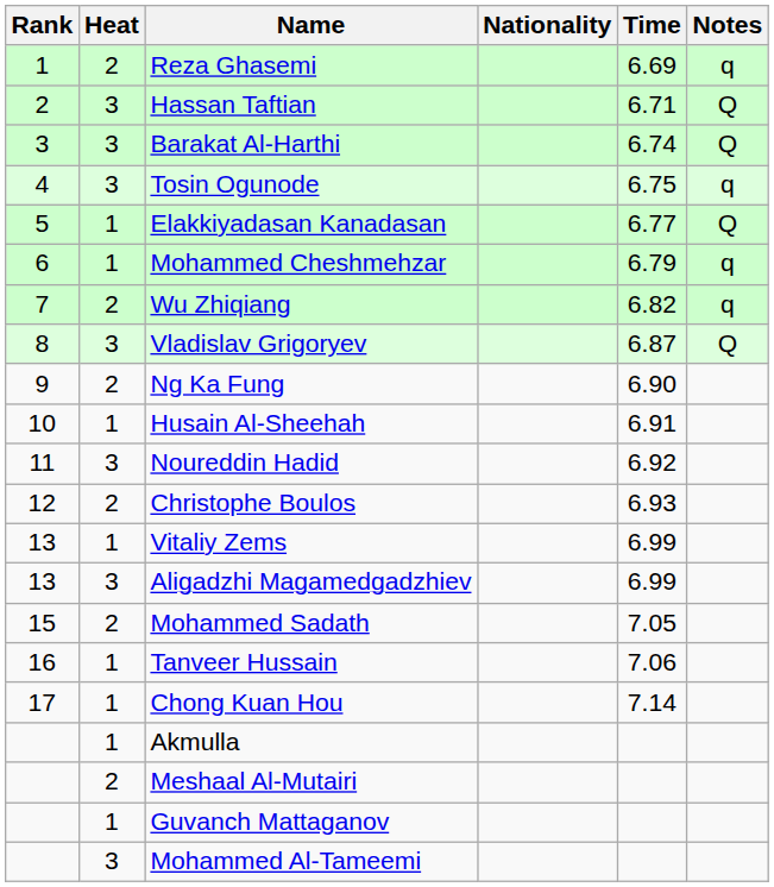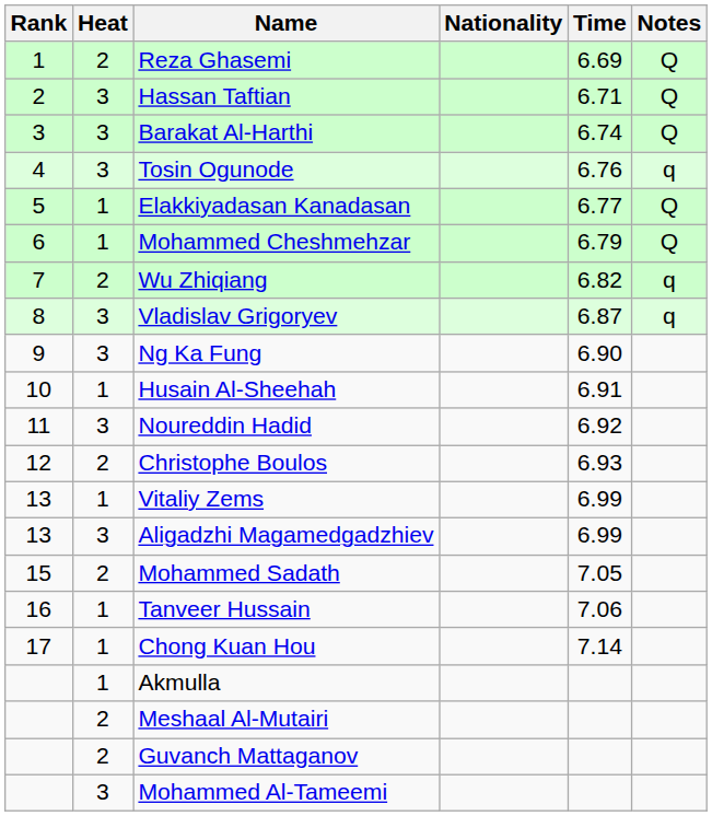 <table class="wikitable sortable" style="text-align:center">
 <tr>
 <th>Rank</th>
 <th>Heat</th>
 <th>Name</th>
 <th>Nationality</th>
 <th>Time</th>
 <th>Notes</th>
 </tr>
 <tr bgcolor=ccffcc>
 <td>1</td>
 <td>2</td>
 <td align=left><a href='#'>Reza Ghasemi</a></td>
 <td align=left></td>
 <td>6.69</td>
-<td>q</td>
+<td>Q</td>
 </tr>
 <tr bgcolor=ccffcc>
 <td>2</td>
 <td>3</td>
 <td align=left><a href='#'>Hassan Taftian</a></td>
 <td align=left></td>
 <td>6.71</td>
 <td>Q</td>
 </tr>
 <tr bgcolor=ccffcc>
 <td>3</td>
 <td>3</td>
 <td align=left><a href='#'>Barakat Al-Harthi</a></td>
 <td align=left></td>
 <td>6.74</td>
 <td>Q</td>
 </tr>
 <tr bgcolor=ddffdd>
 <td>4</td>
 <td>3</td>
 <td align=left><a href='#'>Tosin Ogunode</a></td>
 <td align=left></td>
-<td>6.75</td>
+<td>6.76</td>
 <td>q</td>
 </tr>
 <tr bgcolor=ccffcc>
 <td>5</td>
 <td>1</td>
 <td align=left><a href='#'>Elakkiyadasan Kanadasan</a></td>
 <td align=left></td>
 <td>6.77</td>
 <td>Q</td>
 </tr>
 <tr bgcolor=ccffcc>
 <td>6</td>
 <td>1</td>
 <td align=left><a href='#'>Mohammed Cheshmehzar</a></td>
 <td align=left></td>
 <td>6.79</td>
-<td>q</td>
+<td>Q</td>
 </tr>
 <tr bgcolor=ccffcc>
 <td>7</td>
 <td>2</td>
 <td align=left><a href='#'>Wu Zhiqiang</a></td>
 <td align=left></td>
 <td>6.82</td>
 <td>q</td>
 </tr>
 <tr bgcolor=ddffdd>
 <td>8</td>
 <td>3</td>
 <td align=left><a href='#'>Vladislav Grigoryev</a></td>
 <td align=left></td>
 <td>6.87</td>
-<td>Q</td>
+<td>q</td>
 </tr>
 <tr>
 <td>9</td>
-<td>2</td>
+<td>3</td>
 <td align=left><a href='#'>Ng Ka Fung</a></td>
 <td align=left></td>
 <td>6.90</td>
 <td></td>
 </tr>
 <tr>
 <td>10</td>
 <td>1</td>
 <td align=left><a href='#'>Husain Al-Sheehah</a></td>
 <td align=left></td>
 <td>6.91</td>
 <td></td>
 </tr>
 <tr>
 <td>11</td>
 <td>3</td>
 <td align=left><a href='#'>Noureddin Hadid</a></td>
 <td align=left></td>
 <td>6.92</td>
 <td></td>
 </tr>
 <tr>
 <td>12</td>
 <td>2</td>
 <td align=left><a href='#'>Christophe Boulos</a></td>
 <td align=left></td>
 <td>6.93</td>
 <td></td>
 </tr>
 <tr>
 <td>13</td>
 <td>1</td>
 <td align=left><a href='#'>Vitaliy Zems</a></td>
 <td align=left></td>
 <td>6.99</td>
 <td></td>
 </tr>
 <tr>
 <td>13</td>
 <td>3</td>
 <td align=left><a href='#'>Aligadzhi Magamedgadzhiev</a></td>
 <td align=left></td>
 <td>6.99</td>
 <td></td>
 </tr>
 <tr>
 <td>15</td>
 <td>2</td>
 <td align=left><a href='#'>Mohammed Sadath</a></td>
 <td align=left></td>
 <td>7.05</td>
 <td></td>
 </tr>
 <tr>
 <td>16</td>
 <td>1</td>
 <td align=left><a href='#'>Tanveer Hussain</a></td>
 <td align=left></td>
 <td>7.06</td>
 <td></td>
 </tr>
 <tr>
 <td>17</td>
 <td>1</td>
 <td align=left><a href='#'>Chong Kuan Hou</a></td>
 <td align=left></td>
 <td>7.14</td>
 <td></td>
 </tr>
 <tr>
 <td></td>
 <td>1</td>
 <td align=left>Akmulla</td>
 <td align=left></td>
 <td></td>
 <td></td>
 </tr>
 <tr>
 <td></td>
 <td>2</td>
 <td align=left><a href='#'>Meshaal Al-Mutairi</a></td>
 <td align=left></td>
 <td></td>
 <td></td>
 </tr>
 <tr>
 <td></td>
-<td>1</td>
+<td>2</td>
 <td align=left><a href='#'>Guvanch Mattaganov</a></td>
 <td align=left></td>
 <td></td>
 <td></td>
 </tr>
 <tr>
 <td></td>
 <td>3</td>
 <td align=left><a href='#'>Mohammed Al-Tameemi</a></td>
 <td align=left></td>
 <td></td>
 <td></td>
 </tr>
 </table>
